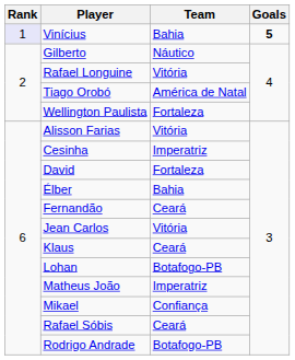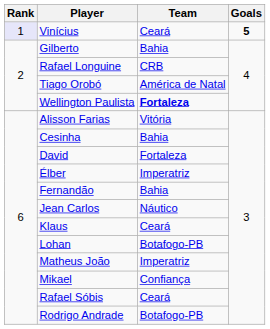 <table class="wikitable" style="text-align:left">
 <tr>
 <th>Rank</th>
 <th>Player</th>
 <th>Team</th>
 <th>Goals</th>
 </tr>
 <tr>
 <td align=center style="background: lavender;">1</td>
 <td> <a href='#'>Vinícius</a></td>
-<td> <a href='#'>Bahia</a></td>
+<td> <a href='#'>Ceará</a></td>
 <td align=center><strong>5</strong></td>
 </tr>
 <tr>
 <td align=center rowspan=4>2</td>
 <td> <a href='#'>Gilberto</a></td>
-<td> <a href='#'>Náutico</a></td>
+<td> <a href='#'>Bahia</a></td>
 <td align=center rowspan=4>4</td>
 </tr>
 <tr>
 <td> <a href='#'>Rafael Longuine</a></td>
-<td> <a href='#'>Vitória</a></td>
+<td> <a href='#'>CRB</a></td>
 </tr>
 <tr>
 <td> <a href='#'>Tiago Orobó</a></td>
 <td> <a href='#'>América de Natal</a></td>
 </tr>
 <tr>
 <td> <a href='#'>Wellington Paulista</a></td>
-<td> <a href='#'>Fortaleza</a></td>
+<td><strong> <a href='#'>Fortaleza</a></strong></td>
 </tr>
 <tr>
 <td align=center rowspan=12>6</td>
 <td> <a href='#'>Alisson Farias</a></td>
 <td> <a href='#'>Vitória</a></td>
 <td align=center rowspan=12>3</td>
 </tr>
 <tr>
 <td> <a href='#'>Cesinha</a></td>
-<td> <a href='#'>Imperatriz</a></td>
+<td> <a href='#'>Bahia</a></td>
 </tr>
 <tr>
 <td> <a href='#'>David</a></td>
 <td> <a href='#'>Fortaleza</a></td>
 </tr>
 <tr>
 <td> <a href='#'>Élber</a></td>
+<td> <a href='#'>Imperatriz</a></td>
+</tr>
+<tr>
+<td> <a href='#'>Fernandão</a></td>
 <td> <a href='#'>Bahia</a></td>
 </tr>
 <tr>
-<td> <a href='#'>Fernandão</a></td>
-<td> <a href='#'>Ceará</a></td>
-</tr>
-<tr>
 <td> <a href='#'>Jean Carlos</a></td>
-<td> <a href='#'>Vitória</a></td>
+<td> <a href='#'>Náutico</a></td>
 </tr>
 <tr>
 <td> <a href='#'>Klaus</a></td>
 <td> <a href='#'>Ceará</a></td>
 </tr>
 <tr>
 <td> <a href='#'>Lohan</a></td>
 <td> <a href='#'>Botafogo-PB</a></td>
 </tr>
 <tr>
 <td> <a href='#'>Matheus João</a></td>
 <td> <a href='#'>Imperatriz</a></td>
 </tr>
 <tr>
 <td> <a href='#'>Mikael</a></td>
 <td> <a href='#'>Confiança</a></td>
 </tr>
 <tr>
 <td> <a href='#'>Rafael Sóbis</a></td>
 <td> <a href='#'>Ceará</a></td>
 </tr>
 <tr>
 <td> <a href='#'>Rodrigo Andrade</a></td>
 <td> <a href='#'>Botafogo-PB</a></td>
 </tr>
 </table>
